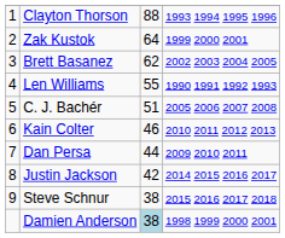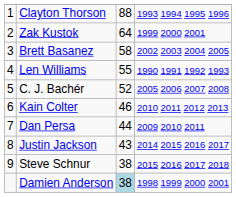 <table class="wikitable">
 <tr>
 </tr>
 <tr>
 <td>1</td>
 <td><a href='#'>Clayton Thorson</a></td>
 <td><abbr>88</abbr></td>
 <td style="font-size:80%;"><a href='#'>1993</a> <a href='#'>1994</a> <a href='#'>1995</a> <a href='#'>1996</a></td>
 </tr>
 <tr>
 <td>2</td>
 <td><a href='#'>Zak Kustok</a></td>
 <td><abbr>64</abbr></td>
 <td style="font-size:80%;"><a href='#'>1999</a> <a href='#'>2000</a> <a href='#'>2001</a></td>
 </tr>
 <tr>
 <td>3</td>
 <td><a href='#'>Brett Basanez</a></td>
-<td><abbr>62</abbr></td>
+<td><abbr>58</abbr></td>
 <td style="font-size:80%;"><a href='#'>2002</a> <a href='#'>2003</a> <a href='#'>2004</a> <a href='#'>2005</a></td>
 </tr>
 <tr>
 <td>4</td>
 <td><a href='#'>Len Williams</a></td>
 <td><abbr>55</abbr></td>
 <td style="font-size:80%;"><a href='#'>1990</a> <a href='#'>1991</a> <a href='#'>1992</a> <a href='#'>1993</a></td>
 </tr>
 <tr>
 <td>5</td>
 <td>C. J. Bachér</td>
-<td><abbr>51</abbr></td>
+<td><abbr>52</abbr></td>
 <td style="font-size:80%;"><a href='#'>2005</a> <a href='#'>2006</a> <a href='#'>2007</a> <a href='#'>2008</a></td>
 </tr>
 <tr>
 <td>6</td>
 <td><a href='#'>Kain Colter</a></td>
 <td><abbr>46</abbr></td>
 <td style="font-size:80%;"><a href='#'>2010</a> <a href='#'>2011</a> <a href='#'>2012</a> <a href='#'>2013</a></td>
 </tr>
 <tr>
 <td>7</td>
 <td><a href='#'>Dan Persa</a></td>
 <td><abbr>44</abbr></td>
 <td style="font-size:80%;"><a href='#'>2009</a> <a href='#'>2010</a> <a href='#'>2011</a></td>
 </tr>
 <tr>
 <td>8</td>
 <td><a href='#'>Justin Jackson</a></td>
-<td><abbr>42</abbr></td>
+<td><abbr>43</abbr></td>
 <td style="font-size:80%;"><a href='#'>2014</a> <a href='#'>2015</a> <a href='#'>2016</a> <a href='#'>2017</a></td>
 </tr>
 <tr>
 <td>9</td>
 <td>Steve Schnur</td>
 <td><abbr>38</abbr></td>
 <td style="font-size:80%;"><a href='#'>2015</a> <a href='#'>2016</a> <a href='#'>2017</a> <a href='#'>2018</a></td>
 </tr>
 <tr>
 <td></td>
 <td><a href='#'>Damien Anderson</a></td>
 <td style="background: lightblue;"><abbr>38</abbr></td>
 <td style="font-size:80%;"><a href='#'>1998</a> <a href='#'>1999</a> <a href='#'>2000</a> <a href='#'>2001</a></td>
 </tr>
 </table>
